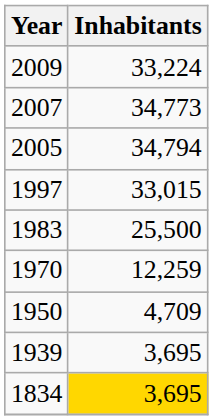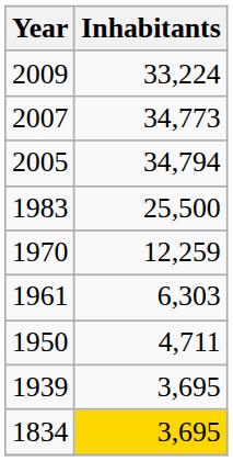 <table class="wikitable"  align="right">
 <tr>
 <th class="hintergrundfarbe6">Year</th>
 <th class="hintergrundfarbe6">Inhabitants</th>
 </tr>
 <tr>
 <td align=center valign=top>2009</td>
 <td align=right valign=top>33,224</td>
 </tr>
 <tr>
 <td align=center valign=top>2007</td>
 <td align=right valign=top>34,773</td>
 </tr>
 <tr>
 <td align=center valign=top>2005</td>
 <td align=right valign=top>34,794</td>
 </tr>
 <tr>
-<td align=center valign=top>1997</td>
-<td align=right valign=top>33,015</td>
-</tr>
-<tr>
 <td align=center valign=top>1983</td>
 <td align=right valign=top>25,500</td>
 </tr>
 <tr>
 <td align=center valign=top>1970</td>
 <td align=right valign=top>12,259</td>
 </tr>
 <tr>
+<td align=center valign=top>1961</td>
+<td align=right valign=top>6,303</td>
+</tr>
+<tr>
 <td align=center valign=top>1950</td>
-<td align=right valign=top>4,709</td>
+<td align=right valign=top>4,711</td>
 </tr>
 <tr>
 <td align=center valign=top>1939</td>
 <td align=right valign=top>3,695</td>
 </tr>
 <tr>
 <td align=center valign=top>1834</td>
 <td align=right valign=top style="background: gold;">3,695</td>
 </tr>
 <tr>
 </tr>
 </table>
